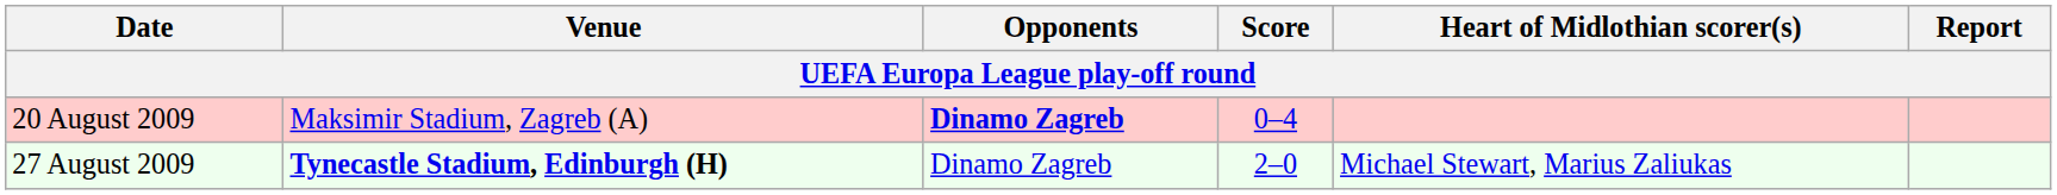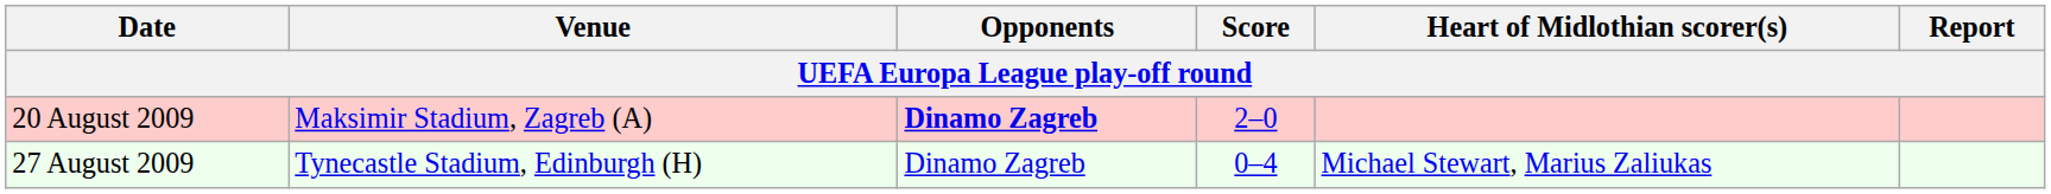 <table class="wikitable" width=90%>
 <tr>
 <th>Date</th>
 <th>Venue</th>
 <th>Opponents</th>
 <th>Score</th>
 <th>Heart of Midlothian scorer(s)</th>
 <th>Report</th>
 </tr>
 <tr>
 <th colspan=7><a href='#'>UEFA Europa League play-off round</a></th>
 </tr>
 <tr bgcolor=#FFCCCC>
 <td>20 August 2009</td>
 <td><a href='#'>Maksimir Stadium</a>, <a href='#'>Zagreb</a> (A)</td>
 <td><strong> <a href='#'>Dinamo Zagreb</a></strong></td>
-<td align=center><a href='#'>0–4</a></td>
+<td align=center><a href='#'>2–0</a></td>
 <td></td>
 <td></td>
 </tr>
 <tr bgcolor=#EEFFEE>
 <td>27 August 2009</td>
-<td><strong><a href='#'>Tynecastle Stadium</a>, <a href='#'>Edinburgh</a> (H)</strong></td>
+<td><a href='#'>Tynecastle Stadium</a>, <a href='#'>Edinburgh</a> (H)</td>
 <td> <a href='#'>Dinamo Zagreb</a></td>
-<td align=center><a href='#'>2–0</a></td>
+<td align=center><a href='#'>0–4</a></td>
 <td><a href='#'>Michael Stewart</a>, <a href='#'>Marius Zaliukas</a></td>
 <td></td>
 </tr>
 </table>
